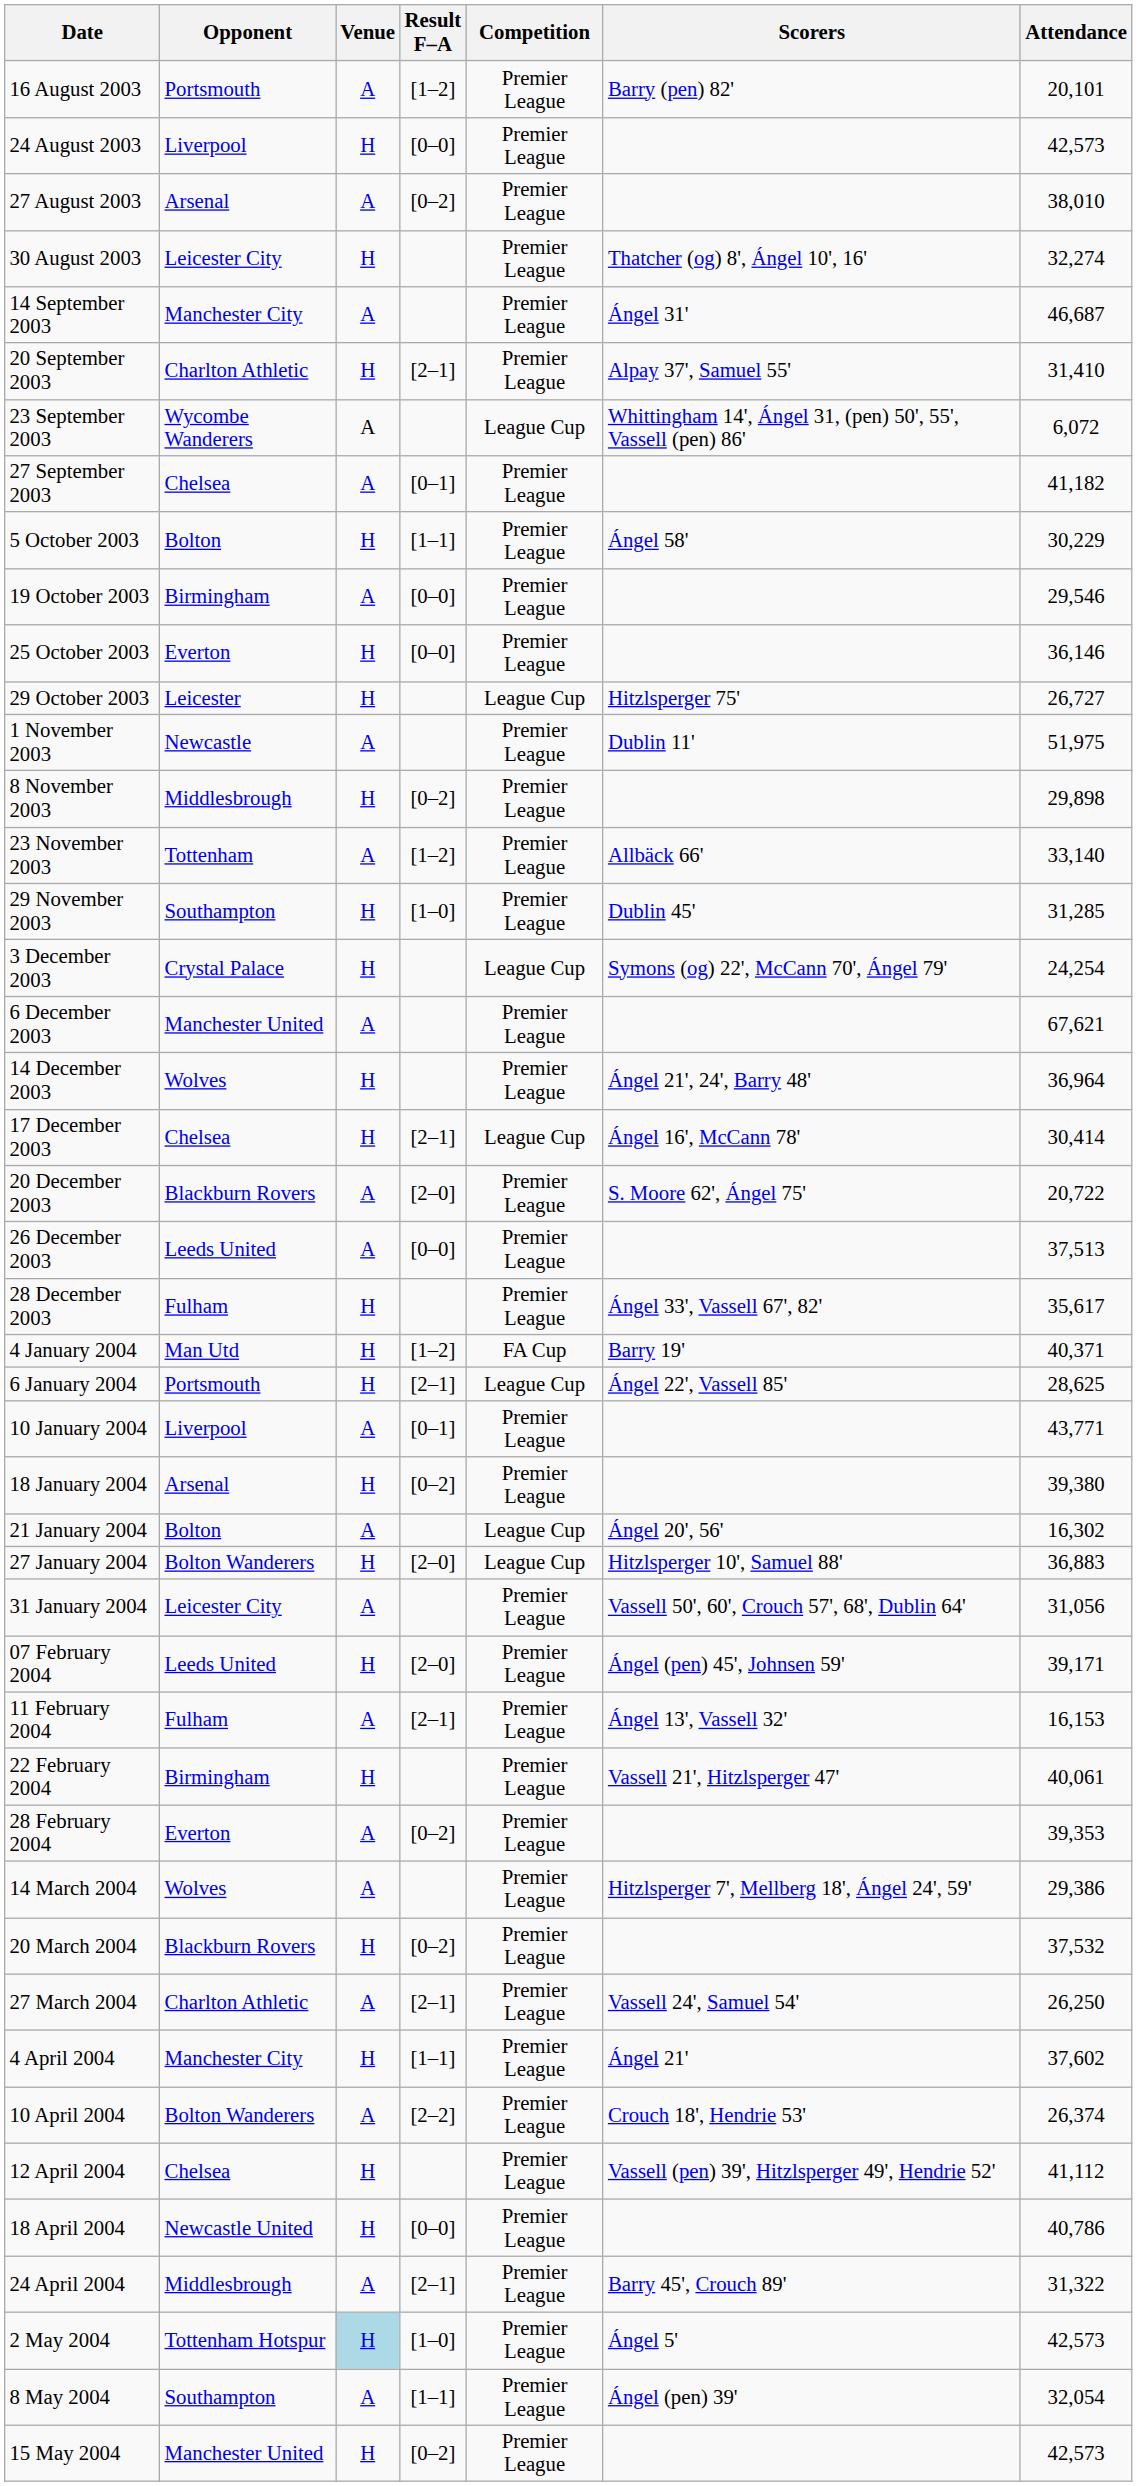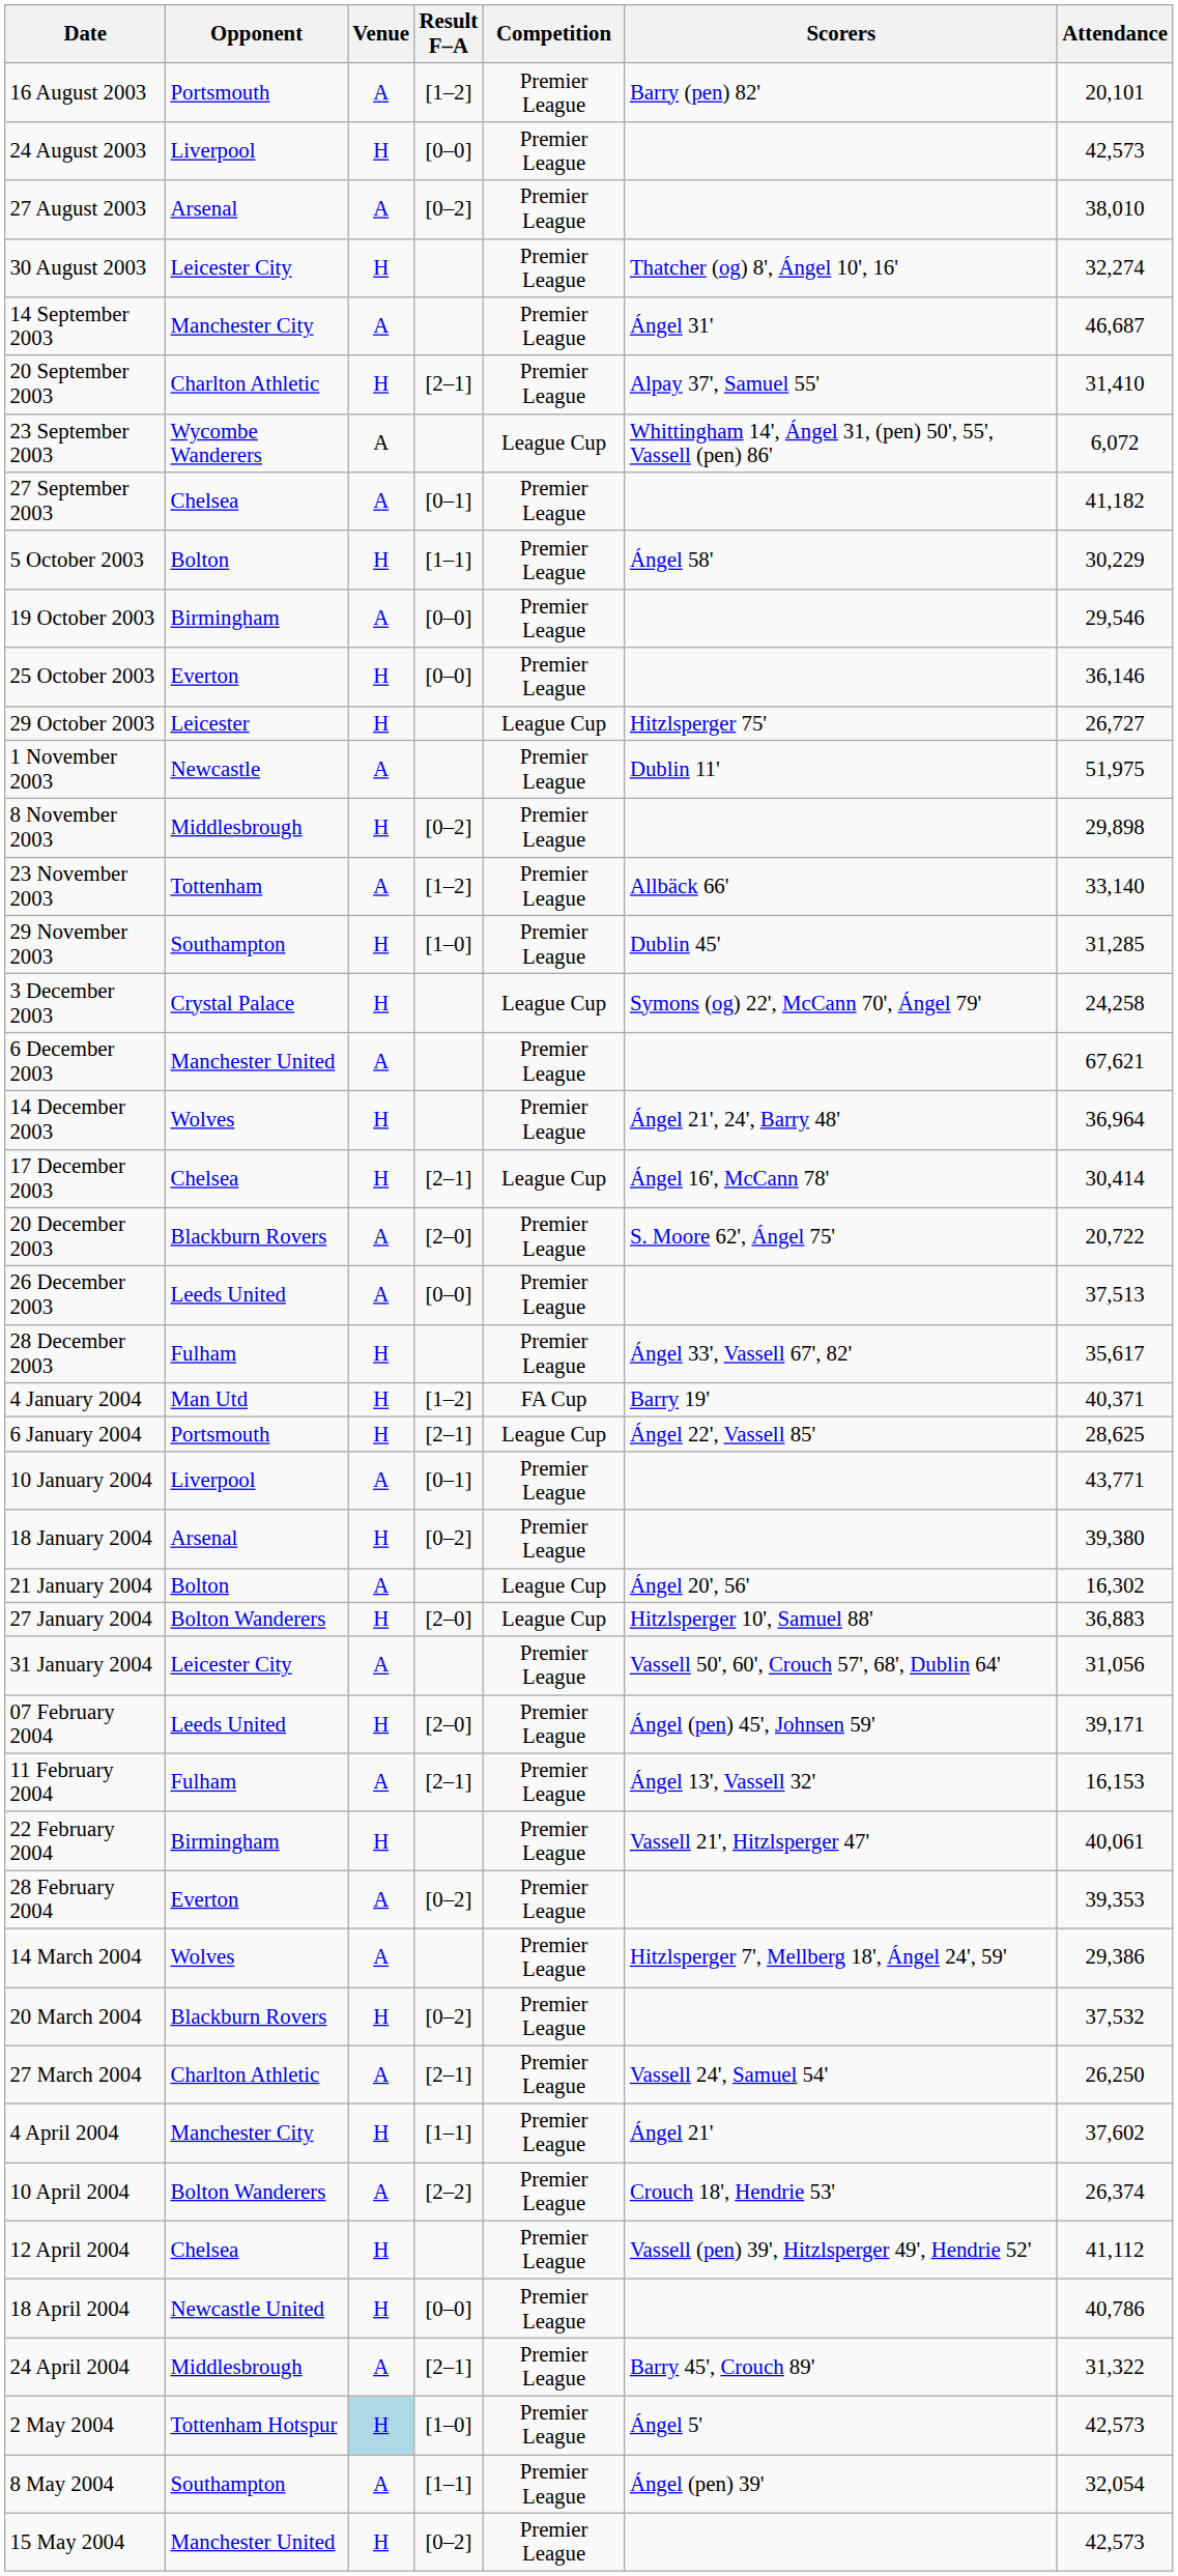 <table class="wikitable sortable" style="text-align:center">
 <tr>
 <th>Date</th>
 <th>Opponent</th>
 <th>Venue</th>
 <th>Result<br>F–A</th>
 <th>Competition</th>
 <th>Scorers</th>
 <th>Attendance</th>
 </tr>
 <tr>
 <td align="left">16 August 2003</td>
 <td align="left"><a href='#'>Portsmouth</a></td>
 <td><a href='#'>A</a></td>
 <td>[1–2]</td>
 <td>Premier League</td>
 <td align="left"><a href='#'>Barry</a> (<a href='#'>pen</a>) 82'</td>
 <td>20,101</td>
 </tr>
 <tr>
 <td align="left">24 August 2003</td>
 <td align="left"><a href='#'>Liverpool</a></td>
 <td><a href='#'>H</a></td>
 <td>[0–0]</td>
 <td>Premier League</td>
 <td align="left"></td>
 <td>42,573</td>
 </tr>
 <tr>
 <td align="left">27 August 2003</td>
 <td align="left"><a href='#'>Arsenal</a></td>
 <td><a href='#'>A</a></td>
 <td>[0–2]</td>
 <td>Premier League</td>
 <td align="left"></td>
 <td>38,010</td>
 </tr>
 <tr>
 <td align="left">30 August 2003</td>
 <td align="left"><a href='#'>Leicester City</a></td>
 <td><a href='#'>H</a></td>
 <td></td>
 <td>Premier League</td>
 <td align="left"><a href='#'>Thatcher</a> (<a href='#'>og</a>) 8', <a href='#'>Ángel</a> 10', 16'</td>
 <td>32,274</td>
 </tr>
 <tr>
 <td align="left">14 September 2003</td>
 <td align="left"><a href='#'>Manchester City</a></td>
 <td><a href='#'>A</a></td>
 <td></td>
 <td>Premier League</td>
 <td align="left"><a href='#'>Ángel</a> 31'</td>
 <td>46,687</td>
 </tr>
 <tr>
 <td align="left">20 September 2003</td>
 <td align="left"><a href='#'>Charlton Athletic</a></td>
 <td><a href='#'>H</a></td>
 <td>[2–1]</td>
 <td>Premier League</td>
 <td align="left"><a href='#'>Alpay</a> 37', <a href='#'>Samuel</a> 55'</td>
 <td>31,410</td>
 </tr>
 <tr>
 <td align="left">23 September 2003</td>
 <td align="left"><a href='#'>Wycombe Wanderers</a></td>
 <td>A</td>
 <td></td>
 <td>League Cup</td>
 <td align="left"><a href='#'>Whittingham</a> 14', <a href='#'>Ángel</a> 31, (pen) 50', 55', <a href='#'>Vassell</a> (pen) 86'</td>
 <td>6,072</td>
 </tr>
 <tr>
 <td align="left">27 September 2003</td>
 <td align="left"><a href='#'>Chelsea</a></td>
 <td><a href='#'>A</a></td>
 <td>[0–1]</td>
 <td>Premier League</td>
 <td align="left"></td>
 <td>41,182</td>
 </tr>
 <tr>
 <td align="left">5 October 2003</td>
 <td align="left"><a href='#'>Bolton</a></td>
 <td><a href='#'>H</a></td>
 <td>[1–1]</td>
 <td>Premier League</td>
 <td align="left"><a href='#'>Ángel</a> 58'</td>
 <td>30,229</td>
 </tr>
 <tr>
 <td align="left">19 October 2003</td>
 <td align="left"><a href='#'>Birmingham</a></td>
 <td><a href='#'>A</a></td>
 <td>[0–0]</td>
 <td>Premier League</td>
 <td align="left"></td>
 <td>29,546</td>
 </tr>
 <tr>
 <td align="left">25 October 2003</td>
 <td align="left"><a href='#'>Everton</a></td>
 <td><a href='#'>H</a></td>
 <td>[0–0]</td>
 <td>Premier League</td>
 <td align="left"></td>
 <td>36,146</td>
 </tr>
 <tr>
 <td align="left">29 October 2003</td>
 <td align="left"><a href='#'>Leicester</a></td>
 <td><a href='#'>H</a></td>
 <td></td>
 <td>League Cup</td>
 <td align="left"><a href='#'>Hitzlsperger</a> 75'</td>
 <td>26,727</td>
 </tr>
 <tr>
 <td align="left">1 November 2003</td>
 <td align="left"><a href='#'>Newcastle</a></td>
 <td><a href='#'>A</a></td>
 <td></td>
 <td>Premier League</td>
 <td align="left"><a href='#'>Dublin</a> 11'</td>
 <td>51,975</td>
 </tr>
 <tr>
 <td align="left">8 November 2003</td>
 <td align="left"><a href='#'>Middlesbrough</a></td>
 <td><a href='#'>H</a></td>
 <td>[0–2]</td>
 <td>Premier League</td>
 <td align="left"></td>
 <td>29,898</td>
 </tr>
 <tr>
 <td align="left">23 November 2003</td>
 <td align="left"><a href='#'>Tottenham</a></td>
 <td><a href='#'>A</a></td>
 <td>[1–2]</td>
 <td>Premier League</td>
 <td align="left"><a href='#'>Allbäck</a> 66'</td>
 <td>33,140</td>
 </tr>
 <tr>
 <td align="left">29 November 2003</td>
 <td align="left"><a href='#'>Southampton</a></td>
 <td><a href='#'>H</a></td>
 <td>[1–0]</td>
 <td>Premier League</td>
 <td align="left"><a href='#'>Dublin</a> 45'</td>
 <td>31,285</td>
 </tr>
 <tr>
 <td align="left">3 December 2003</td>
 <td align="left"><a href='#'>Crystal Palace</a></td>
 <td><a href='#'>H</a></td>
 <td></td>
 <td>League Cup</td>
 <td align="left"><a href='#'>Symons</a> (<a href='#'>og</a>) 22', <a href='#'>McCann</a> 70', <a href='#'>Ángel</a> 79'</td>
-<td>24,254</td>
+<td>24,258</td>
 </tr>
 <tr>
 <td align="left">6 December 2003</td>
 <td align="left"><a href='#'>Manchester United</a></td>
 <td><a href='#'>A</a></td>
 <td></td>
 <td>Premier League</td>
 <td align="left"></td>
 <td>67,621</td>
 </tr>
 <tr>
 <td align="left">14 December 2003</td>
 <td align="left"><a href='#'>Wolves</a></td>
 <td><a href='#'>H</a></td>
 <td></td>
 <td>Premier League</td>
 <td align="left"><a href='#'>Ángel</a> 21', 24', <a href='#'>Barry</a> 48'</td>
 <td>36,964</td>
 </tr>
 <tr>
 <td align="left">17 December 2003</td>
 <td align="left"><a href='#'>Chelsea</a></td>
 <td><a href='#'>H</a></td>
 <td>[2–1]</td>
 <td>League Cup</td>
 <td align="left"><a href='#'>Ángel</a> 16', <a href='#'>McCann</a> 78'</td>
 <td>30,414</td>
 </tr>
 <tr>
 <td align="left">20 December 2003</td>
 <td align="left"><a href='#'>Blackburn Rovers</a></td>
 <td><a href='#'>A</a></td>
 <td>[2–0]</td>
 <td>Premier League</td>
 <td align="left"><a href='#'>S. Moore</a> 62', <a href='#'>Ángel</a> 75'</td>
 <td>20,722</td>
 </tr>
 <tr>
 <td align="left">26 December 2003</td>
 <td align="left"><a href='#'>Leeds United</a></td>
 <td><a href='#'>A</a></td>
 <td>[0–0]</td>
 <td>Premier League</td>
 <td align="left"></td>
 <td>37,513</td>
 </tr>
 <tr>
 <td align="left">28 December 2003</td>
 <td align="left"><a href='#'>Fulham</a></td>
 <td><a href='#'>H</a></td>
 <td></td>
 <td>Premier League</td>
 <td align="left"><a href='#'>Ángel</a> 33', <a href='#'>Vassell</a> 67', 82'</td>
 <td>35,617</td>
 </tr>
 <tr>
 <td align="left">4 January 2004</td>
 <td align="left"><a href='#'>Man Utd</a></td>
 <td><a href='#'>H</a></td>
 <td>[1–2]</td>
 <td>FA Cup</td>
 <td align="left"><a href='#'>Barry</a> 19'</td>
 <td>40,371</td>
 </tr>
 <tr>
 <td align="left">6 January 2004</td>
 <td align="left"><a href='#'>Portsmouth</a></td>
 <td><a href='#'>H</a></td>
 <td>[2–1]</td>
 <td>League Cup</td>
 <td align="left"><a href='#'>Ángel</a> 22', <a href='#'>Vassell</a> 85'</td>
 <td>28,625</td>
 </tr>
 <tr>
 <td align="left">10 January 2004</td>
 <td align="left"><a href='#'>Liverpool</a></td>
 <td><a href='#'>A</a></td>
 <td>[0–1]</td>
 <td>Premier League</td>
 <td align="left"><small></small></td>
 <td>43,771</td>
 </tr>
 <tr>
 <td align="left">18 January 2004</td>
 <td align="left"><a href='#'>Arsenal</a></td>
 <td><a href='#'>H</a></td>
 <td>[0–2]</td>
 <td>Premier League</td>
 <td align="left"></td>
 <td>39,380</td>
 </tr>
 <tr>
 <td align="left">21 January 2004</td>
 <td align="left"><a href='#'>Bolton</a></td>
 <td><a href='#'>A</a></td>
 <td></td>
 <td>League Cup</td>
 <td align="left"><a href='#'>Ángel</a> 20', 56'</td>
 <td>16,302</td>
 </tr>
 <tr>
 <td align="left">27 January 2004</td>
 <td align="left"><a href='#'>Bolton Wanderers</a></td>
 <td><a href='#'>H</a></td>
 <td>[2–0]</td>
 <td>League Cup</td>
 <td align="left"><a href='#'>Hitzlsperger</a> 10', <a href='#'>Samuel</a> 88'</td>
 <td>36,883</td>
 </tr>
 <tr>
 <td align="left">31 January 2004</td>
 <td align="left"><a href='#'>Leicester City</a></td>
 <td><a href='#'>A</a></td>
 <td></td>
 <td>Premier League</td>
 <td align="left"><a href='#'>Vassell</a> 50', 60', <a href='#'>Crouch</a> 57', 68', <a href='#'>Dublin</a> 64'</td>
 <td>31,056</td>
 </tr>
 <tr>
 <td align="left">07 February 2004</td>
 <td align="left"><a href='#'>Leeds United</a></td>
 <td><a href='#'>H</a></td>
 <td>[2–0]</td>
 <td>Premier League</td>
 <td align="left"><a href='#'>Ángel</a> (<a href='#'>pen</a>) 45', <a href='#'>Johnsen</a> 59'</td>
 <td>39,171</td>
 </tr>
 <tr>
 <td align="left">11 February 2004</td>
 <td align="left"><a href='#'>Fulham</a></td>
 <td><a href='#'>A</a></td>
 <td>[2–1]</td>
 <td>Premier League</td>
 <td align="left"><a href='#'>Ángel</a> 13', <a href='#'>Vassell</a> 32'</td>
 <td>16,153</td>
 </tr>
 <tr>
 <td align="left">22 February 2004</td>
 <td align="left"><a href='#'>Birmingham</a></td>
 <td><a href='#'>H</a></td>
 <td></td>
 <td>Premier League</td>
 <td align="left"><a href='#'>Vassell</a> 21', <a href='#'>Hitzlsperger</a> 47'</td>
 <td>40,061</td>
 </tr>
 <tr>
 <td align="left">28 February 2004</td>
 <td align="left"><a href='#'>Everton</a></td>
 <td><a href='#'>A</a></td>
 <td>[0–2]</td>
 <td>Premier League</td>
 <td align="left"></td>
 <td>39,353</td>
 </tr>
 <tr>
 <td align="left">14 March 2004</td>
 <td align="left"><a href='#'>Wolves</a></td>
 <td><a href='#'>A</a></td>
 <td></td>
 <td>Premier League</td>
 <td align="left"><a href='#'>Hitzlsperger</a> 7', <a href='#'>Mellberg</a> 18', <a href='#'>Ángel</a> 24', 59'</td>
 <td>29,386</td>
 </tr>
 <tr>
 <td align="left">20 March 2004</td>
 <td align="left"><a href='#'>Blackburn Rovers</a></td>
 <td><a href='#'>H</a></td>
 <td>[0–2]</td>
 <td>Premier League</td>
 <td align="left"></td>
 <td>37,532</td>
 </tr>
 <tr>
 <td align="left">27 March 2004</td>
 <td align="left"><a href='#'>Charlton Athletic</a></td>
 <td><a href='#'>A</a></td>
 <td>[2–1]</td>
 <td>Premier League</td>
 <td align="left"><a href='#'>Vassell</a> 24', <a href='#'>Samuel</a> 54'</td>
 <td>26,250</td>
 </tr>
 <tr>
 <td align="left">4 April 2004</td>
 <td align="left"><a href='#'>Manchester City</a></td>
 <td><a href='#'>H</a></td>
 <td>[1–1]</td>
 <td>Premier League</td>
 <td align="left"><a href='#'>Ángel</a> 21'</td>
 <td>37,602</td>
 </tr>
 <tr>
 <td align="left">10 April 2004</td>
 <td align="left"><a href='#'>Bolton Wanderers</a></td>
 <td><a href='#'>A</a></td>
 <td>[2–2]</td>
 <td>Premier League</td>
 <td align="left"><a href='#'>Crouch</a> 18', <a href='#'>Hendrie</a> 53'</td>
 <td>26,374</td>
 </tr>
 <tr>
 <td align="left">12 April 2004</td>
 <td align="left"><a href='#'>Chelsea</a></td>
 <td><a href='#'>H</a></td>
 <td></td>
 <td>Premier League</td>
 <td align="left"><a href='#'>Vassell</a> (<a href='#'>pen</a>) 39', <a href='#'>Hitzlsperger</a> 49', <a href='#'>Hendrie</a> 52'</td>
 <td>41,112</td>
 </tr>
 <tr>
 <td align="left">18 April 2004</td>
 <td align="left"><a href='#'>Newcastle United</a></td>
 <td><a href='#'>H</a></td>
 <td>[0–0]</td>
 <td>Premier League</td>
 <td align="left"></td>
 <td>40,786</td>
 </tr>
 <tr>
 <td align="left">24 April 2004</td>
 <td align="left"><a href='#'>Middlesbrough</a></td>
 <td><a href='#'>A</a></td>
 <td>[2–1]</td>
 <td>Premier League</td>
 <td align="left"><a href='#'>Barry</a> 45', <a href='#'>Crouch</a> 89'</td>
 <td>31,322</td>
 </tr>
 <tr>
 <td align="left">2 May 2004</td>
 <td align="left"><a href='#'>Tottenham Hotspur</a></td>
 <td style="background: lightblue;"><a href='#'>H</a></td>
 <td>[1–0]</td>
 <td>Premier League</td>
 <td align="left"><a href='#'>Ángel</a> 5'</td>
 <td>42,573</td>
 </tr>
 <tr>
 <td align="left">8 May 2004</td>
 <td align="left"><a href='#'>Southampton</a></td>
 <td><a href='#'>A</a></td>
 <td>[1–1]</td>
 <td>Premier League</td>
 <td align="left"><a href='#'>Ángel</a> (pen) 39'</td>
 <td>32,054</td>
 </tr>
 <tr>
 <td align="left">15 May 2004</td>
 <td align="left"><a href='#'>Manchester United</a></td>
 <td><a href='#'>H</a></td>
 <td>[0–2]</td>
 <td>Premier League</td>
 <td align="left"></td>
 <td>42,573</td>
 </tr>
 </table>
